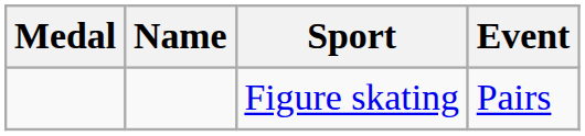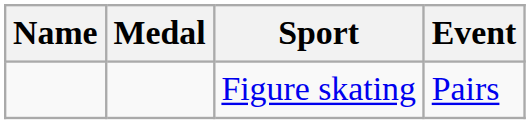 <table class="wikitable sortable" style="font-size:90%">
 <tr>
+<th>Name</th>
 <th>Medal</th>
-<th>Name</th>
 <th>Sport</th>
 <th>Event</th>
 </tr>
 <tr>
+<td> <br> </td>
 <td></td>
-<td> <br> </td>
 <td><a href='#'>Figure skating</a></td>
 <td><a href='#'>Pairs</a></td>
 </tr>
 </table>
